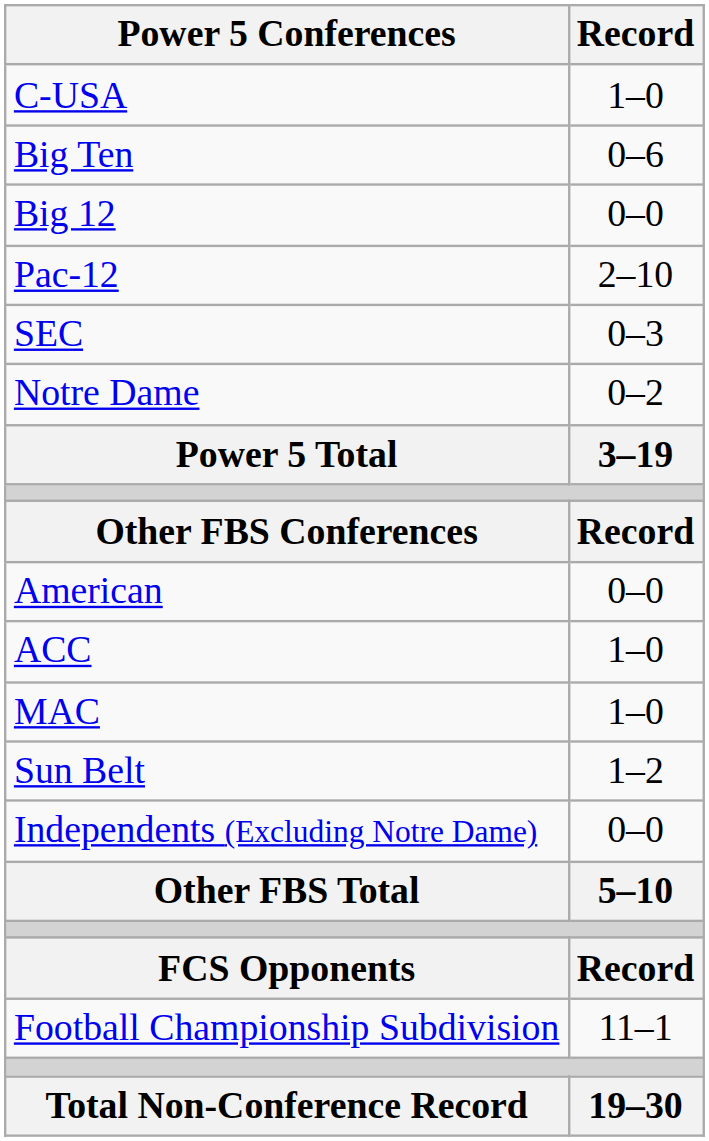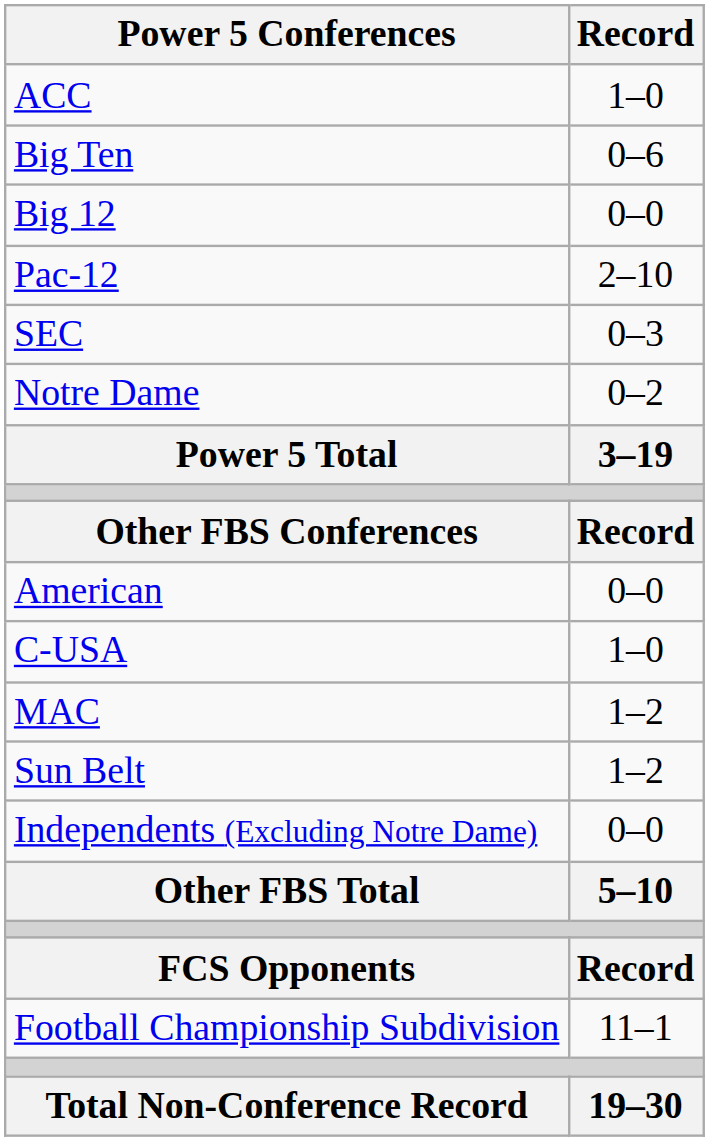 <table class="wikitable">
 <tr>
 <th>Power 5 Conferences</th>
 <th>Record</th>
 </tr>
 <tr>
-<td><a href='#'>C-USA</a></td>
+<td><a href='#'>ACC</a></td>
 <td align=center>1–0</td>
 </tr>
 <tr>
 <td><a href='#'>Big Ten</a></td>
 <td align=center>0–6</td>
 </tr>
 <tr>
 <td><a href='#'>Big 12</a></td>
 <td align=center>0–0</td>
 </tr>
 <tr>
 <td><a href='#'>Pac-12</a></td>
 <td align=center>2–10</td>
 </tr>
 <tr>
 <td><a href='#'>SEC</a></td>
 <td align=center>0–3</td>
 </tr>
 <tr>
 <td><a href='#'>Notre Dame</a></td>
 <td align=center>0–2</td>
 </tr>
 <tr>
 <th>Power 5 Total</th>
 <th>3–19</th>
 </tr>
 <tr>
 <th colSpan="2" style="background-color:lightgrey;"></th>
 </tr>
 <tr>
 <th>Other FBS Conferences</th>
 <th>Record</th>
 </tr>
 <tr>
 <td><a href='#'>American</a></td>
 <td align=center>0–0</td>
 </tr>
 <tr>
-<td><a href='#'>ACC</a></td>
+<td><a href='#'>C-USA</a></td>
 <td align=center>1–0</td>
 </tr>
 <tr>
 <td><a href='#'>MAC</a></td>
-<td align=center>1–0</td>
+<td align=center>1–2</td>
 </tr>
 <tr>
 <td><a href='#'>Sun Belt</a></td>
 <td align=center>1–2</td>
 </tr>
 <tr>
 <td><a href='#'>Independents <small>(Excluding Notre Dame)</small></a></td>
 <td align=center>0–0</td>
 </tr>
 <tr>
 <th>Other FBS Total</th>
 <th>5–10</th>
 </tr>
 <tr>
 <th colSpan="2" style="background-color:lightgrey;"></th>
 </tr>
 <tr>
 <th>FCS Opponents</th>
 <th>Record</th>
 </tr>
 <tr>
 <td><a href='#'>Football Championship Subdivision</a></td>
 <td align=center>11–1</td>
 </tr>
 <tr>
 <th colSpan="2" style="background-color:lightgrey;"></th>
 </tr>
 <tr>
 <th>Total Non-Conference Record</th>
 <th>19–30</th>
 </tr>
 </table>
